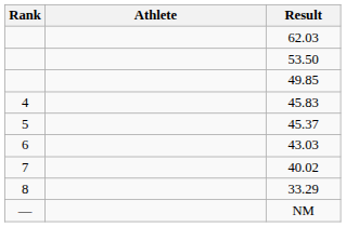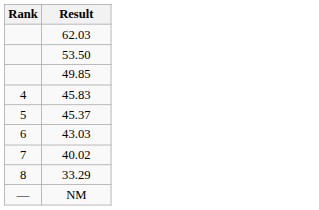 <table class=wikitable style="text-align:center">
 <tr>
 <th width=40>Rank</th>
-<th width=250>Athlete</th>
 <th width=80>Result</th>
 </tr>
 <tr>
 <td></td>
-<td align=left></td>
 <td>62.03</td>
 </tr>
 <tr>
 <td></td>
-<td align=left></td>
 <td>53.50</td>
 </tr>
 <tr>
 <td></td>
-<td align=left></td>
 <td>49.85</td>
 </tr>
 <tr>
 <td>4</td>
-<td align=left></td>
 <td>45.83</td>
 </tr>
 <tr>
 <td>5</td>
-<td align=left></td>
 <td>45.37</td>
 </tr>
 <tr>
 <td>6</td>
-<td align=left></td>
 <td>43.03</td>
 </tr>
 <tr>
 <td>7</td>
-<td align=left></td>
 <td>40.02</td>
 </tr>
 <tr>
 <td>8</td>
-<td align=left></td>
 <td>33.29</td>
 </tr>
 <tr>
 <td>—</td>
-<td align=left></td>
 <td>NM</td>
 </tr>
 </table>
